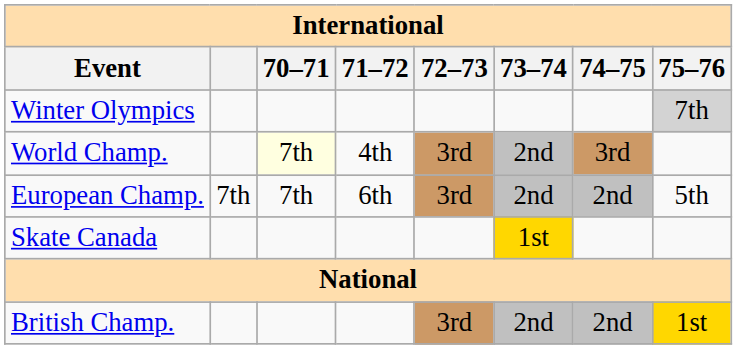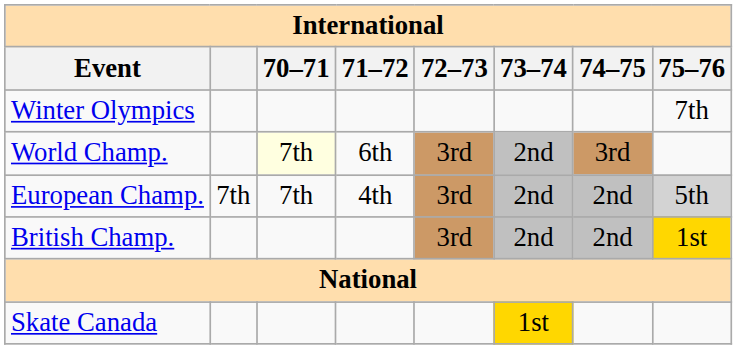 <table class="wikitable" style="text-align:center">
 <tr>
 <th style="background-color: #ffdead; " colspan=8 align=center>International</th>
 </tr>
 <tr>
 <th>Event</th>
 <th></th>
 <th>70–71</th>
 <th>71–72</th>
 <th>72–73</th>
 <th>73–74</th>
 <th>74–75</th>
 <th>75–76</th>
 </tr>
 <tr>
 <td align=left><a href='#'>Winter Olympics</a></td>
 <td></td>
 <td></td>
 <td></td>
 <td></td>
 <td></td>
 <td></td>
-<td style="background: lightgrey;">7th</td>
+<td>7th</td>
 </tr>
 <tr>
 <td align=left><a href='#'>World Champ.</a></td>
 <td></td>
 <td style="background: lightyellow;">7th</td>
-<td>4th</td>
+<td>6th</td>
 <td bgcolor=cc9966>3rd</td>
 <td bgcolor=silver>2nd</td>
 <td bgcolor=cc9966>3rd</td>
 <td></td>
 </tr>
 <tr>
 <td align=left><a href='#'>European Champ.</a></td>
 <td>7th</td>
 <td>7th</td>
-<td>6th</td>
+<td>4th</td>
 <td bgcolor=cc9966>3rd</td>
 <td bgcolor=silver>2nd</td>
 <td bgcolor=silver>2nd</td>
-<td>5th</td>
+<td style="background: lightgrey;">5th</td>
+</tr>
+<tr>
+<td align=left><a href='#'>British Champ.</a></td>
+<td></td>
+<td></td>
+<td></td>
+<td bgcolor=cc9966>3rd</td>
+<td bgcolor=silver>2nd</td>
+<td bgcolor=silver>2nd</td>
+<td bgcolor=gold>1st</td>
+</tr>
+<tr>
+<th style="background-color: #ffdead; " colspan=8 align=center>National</th>
 </tr>
 <tr>
 <td align=left><a href='#'>Skate Canada</a></td>
 <td></td>
 <td></td>
 <td></td>
 <td></td>
 <td bgcolor=gold>1st</td>
 <td></td>
 <td></td>
 </tr>
-<tr>
-<th style="background-color: #ffdead; " colspan=8 align=center>National</th>
-</tr>
-<tr>
-<td align=left><a href='#'>British Champ.</a></td>
-<td></td>
-<td></td>
-<td></td>
-<td bgcolor=cc9966>3rd</td>
-<td bgcolor=silver>2nd</td>
-<td bgcolor=silver>2nd</td>
-<td bgcolor=gold>1st</td>
-</tr>
 </table>
